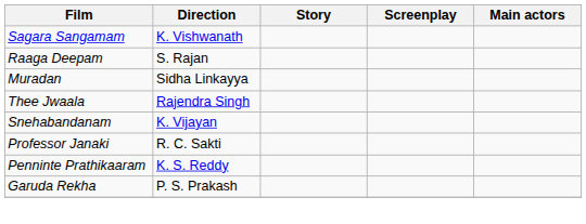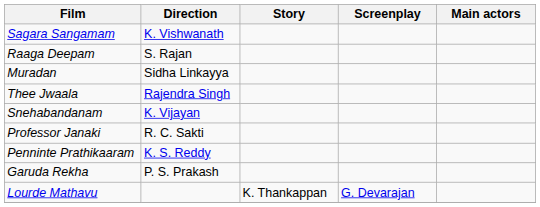 <table class="wikitable sortable">
 <tr>
 <th width="25%">Film</th>
 <th width="18%">Direction</th>
 <th width="18%">Story</th>
 <th width="18%">Screenplay</th>
 <th width="18%">Main actors</th>
 </tr>
 <tr valign="top">
 <td><em><a href='#'>Sagara Sangamam</a></em></td>
 <td><a href='#'>K. Vishwanath</a></td>
 <td> </td>
 <td> </td>
 <td> </td>
 </tr>
 <tr valign="top">
 <td><em>Raaga Deepam</em></td>
 <td>S. Rajan</td>
 <td> </td>
 <td> </td>
 <td> </td>
 </tr>
 <tr valign="top">
 <td><em>Muradan</em></td>
 <td>Sidha Linkayya</td>
 <td> </td>
 <td> </td>
 <td> </td>
 </tr>
 <tr valign="top">
 <td><em>Thee Jwaala</em></td>
 <td><a href='#'>Rajendra Singh</a></td>
 <td> </td>
 <td> </td>
 <td> </td>
 </tr>
 <tr valign="top">
 <td><em>Snehabandanam</em></td>
 <td><a href='#'>K. Vijayan</a></td>
 <td> </td>
 <td> </td>
 <td> </td>
 </tr>
 <tr valign="top">
 <td><em>Professor Janaki</em></td>
 <td>R. C. Sakti</td>
 <td> </td>
 <td> </td>
 <td> </td>
 </tr>
 <tr valign="top">
 <td><em>Penninte Prathikaaram</em></td>
 <td><a href='#'>K. S. Reddy</a></td>
 <td> </td>
 <td> </td>
 <td> </td>
 </tr>
 <tr valign="top">
 <td><em>Garuda Rekha</em></td>
 <td>P. S. Prakash</td>
 <td> </td>
 <td> </td>
 <td> </td>
 </tr>
+<tr valign="top">
+<td><em><a href='#'>Lourde Mathavu</a></em></td>
+<td></td>
+<td>K. Thankappan</td>
+<td><a href='#'>G. Devarajan</a></td>
+<td></td>
+</tr>
 <tr>
 </tr>
 </table>
